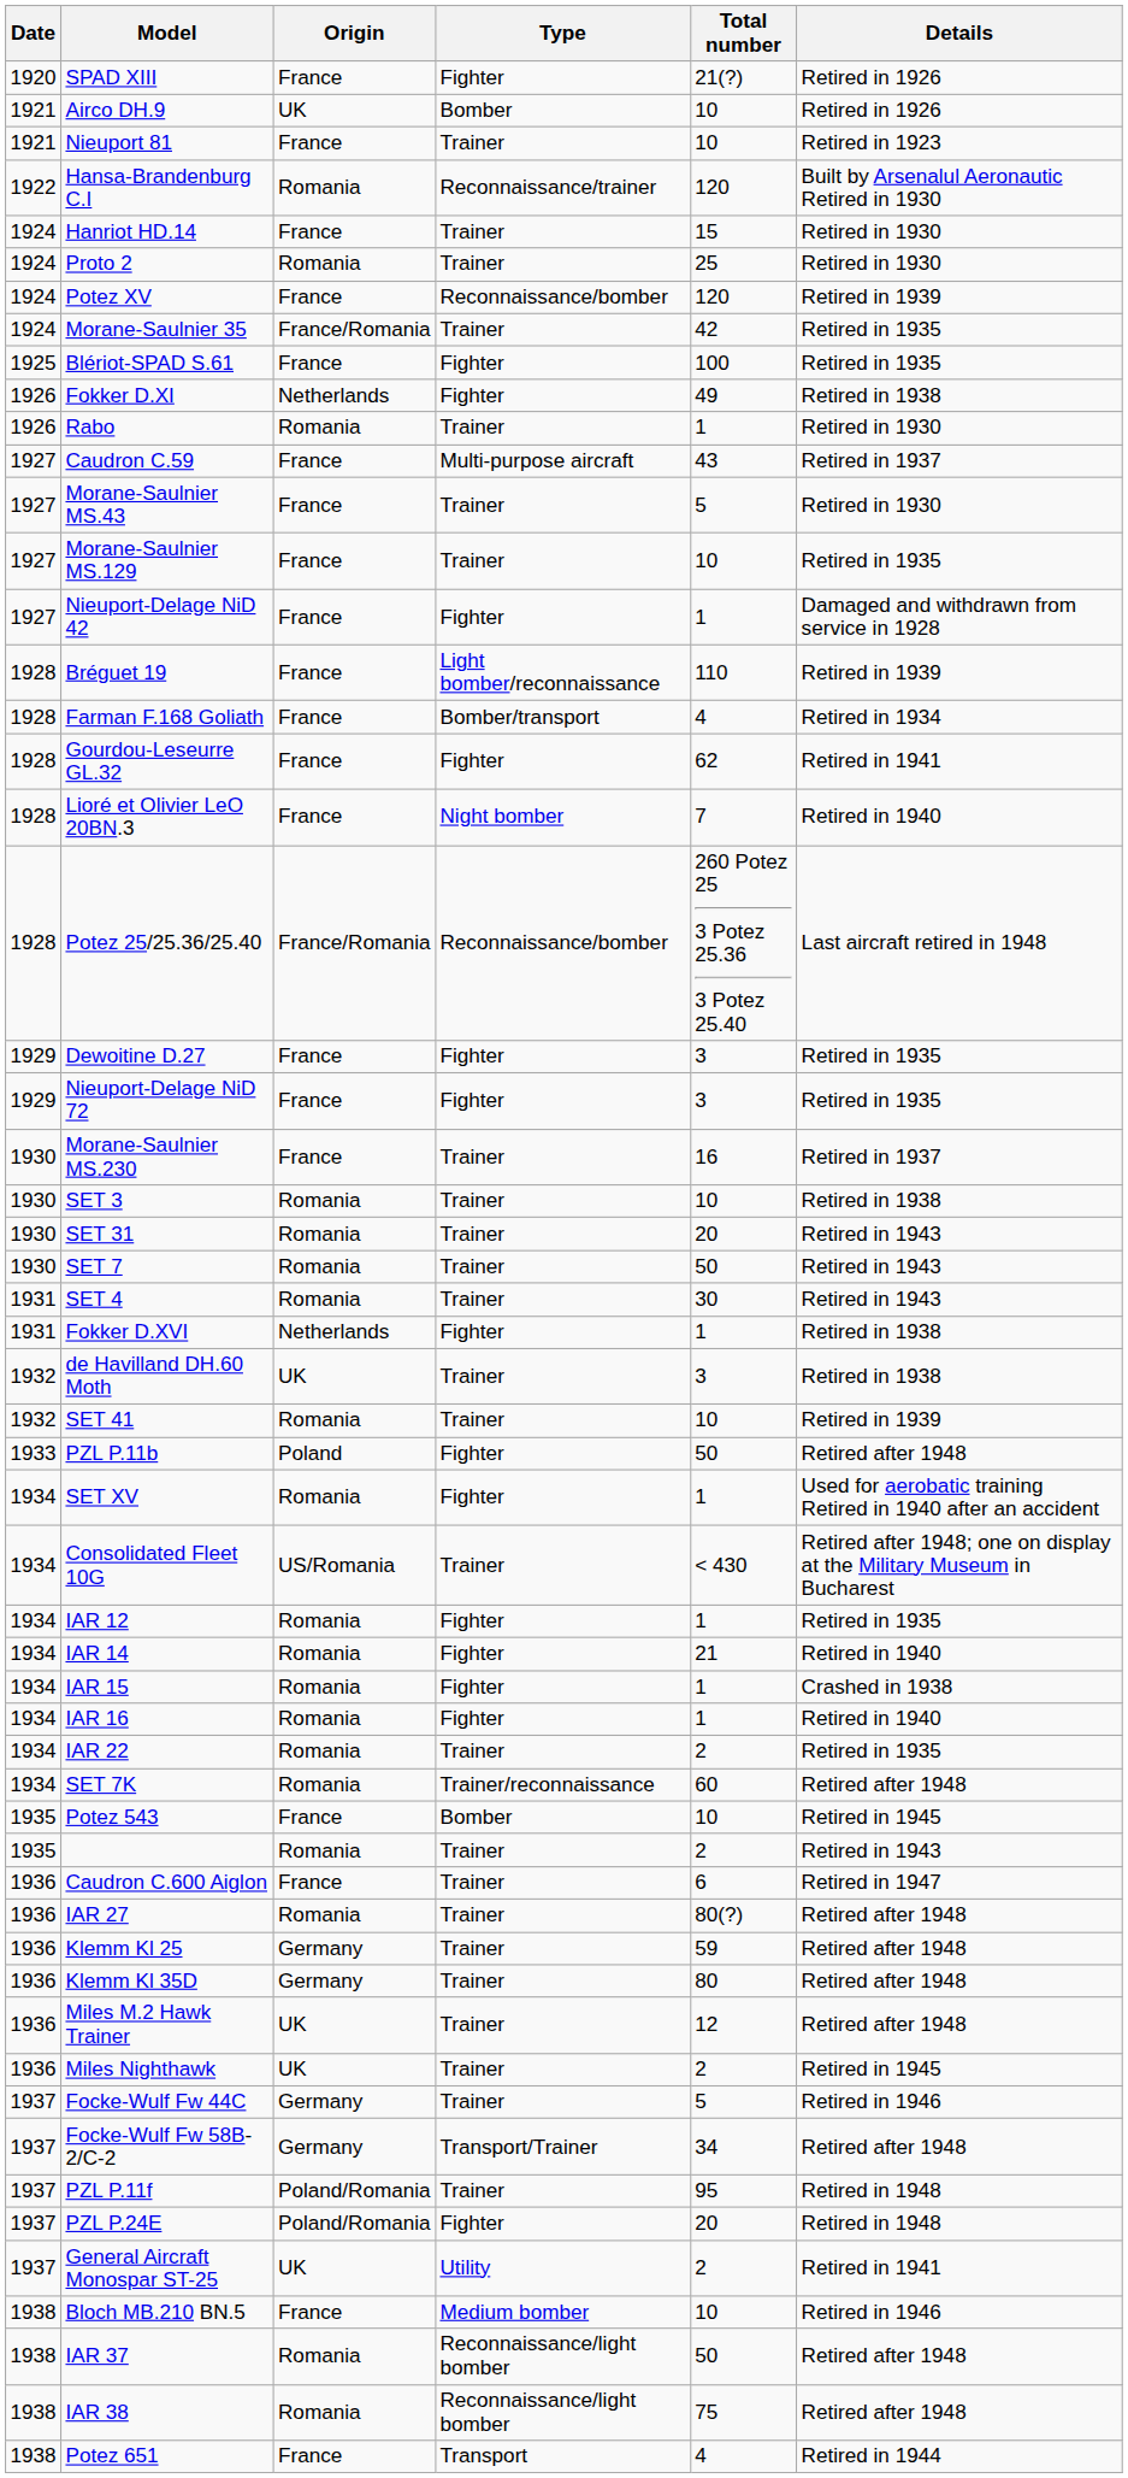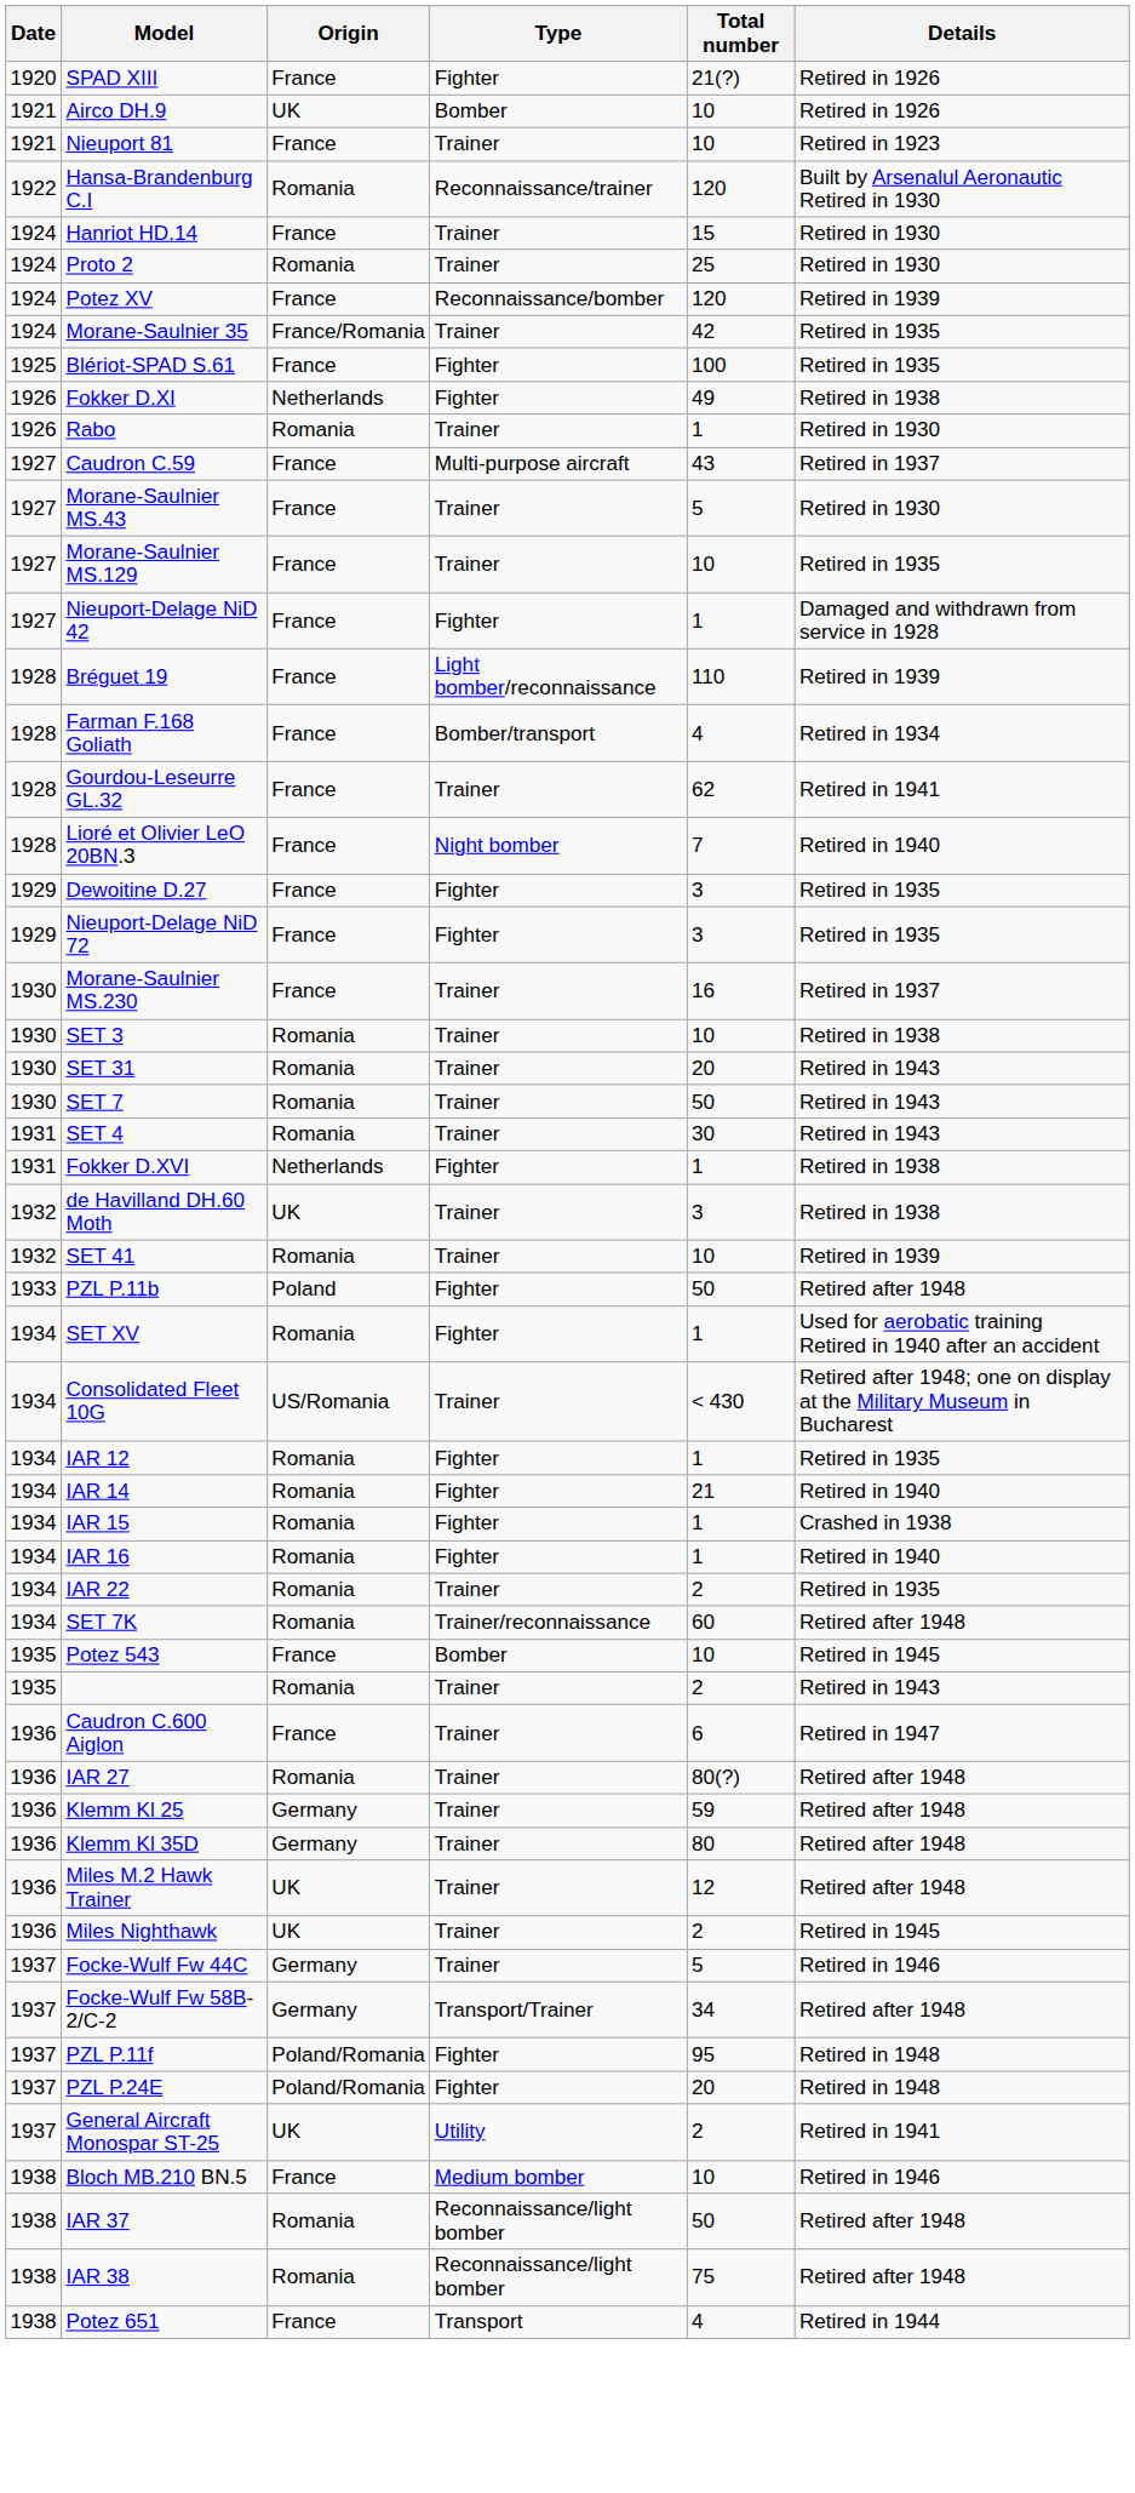 <table class="wikitable sortable">
 <tr>
 <th>Date</th>
 <th>Model</th>
 <th>Origin</th>
 <th>Type</th>
 <th>Total number</th>
 <th>Details</th>
 </tr>
 <tr>
 <td>1920</td>
 <td><a href='#'>SPAD XIII</a></td>
 <td>France</td>
 <td>Fighter</td>
 <td>21(?)</td>
 <td>Retired in 1926</td>
 </tr>
 <tr>
 <td>1921</td>
 <td><a href='#'>Airco DH.9</a></td>
 <td>UK</td>
 <td>Bomber</td>
 <td>10</td>
 <td>Retired in 1926</td>
 </tr>
 <tr>
 <td>1921</td>
 <td><a href='#'>Nieuport 81</a></td>
 <td>France</td>
 <td>Trainer</td>
 <td>10</td>
 <td>Retired in 1923</td>
 </tr>
 <tr>
 <td>1922</td>
 <td><a href='#'>Hansa-Brandenburg C.I</a></td>
 <td>Romania</td>
 <td>Reconnaissance/trainer</td>
 <td>120</td>
 <td>Built by <a href='#'>Arsenalul Aeronautic</a><br>Retired in 1930</td>
 </tr>
 <tr>
 <td>1924</td>
 <td><a href='#'>Hanriot HD.14</a></td>
 <td>France</td>
 <td>Trainer</td>
 <td>15</td>
 <td>Retired in 1930</td>
 </tr>
 <tr>
 <td>1924</td>
 <td><a href='#'>Proto 2</a></td>
 <td>Romania</td>
 <td>Trainer</td>
 <td>25</td>
 <td>Retired in 1930</td>
 </tr>
 <tr>
 <td>1924</td>
 <td><a href='#'>Potez XV</a></td>
 <td>France</td>
 <td>Reconnaissance/bomber</td>
 <td>120</td>
 <td>Retired in 1939</td>
 </tr>
 <tr>
 <td>1924</td>
 <td><a href='#'>Morane-Saulnier 35</a></td>
 <td>France/Romania</td>
 <td>Trainer</td>
 <td>42</td>
 <td>Retired in 1935</td>
 </tr>
 <tr>
 <td>1925</td>
 <td><a href='#'>Blériot-SPAD S.61</a></td>
 <td>France</td>
 <td>Fighter</td>
 <td>100</td>
 <td>Retired in 1935</td>
 </tr>
 <tr>
 <td>1926</td>
 <td><a href='#'>Fokker D.XI</a></td>
 <td>Netherlands</td>
 <td>Fighter</td>
 <td>49</td>
 <td>Retired in 1938</td>
 </tr>
 <tr>
 <td>1926</td>
 <td><a href='#'>Rabo</a></td>
 <td>Romania</td>
 <td>Trainer</td>
 <td>1</td>
 <td>Retired in 1930</td>
 </tr>
 <tr>
 <td>1927</td>
 <td><a href='#'>Caudron C.59</a></td>
 <td>France</td>
 <td>Multi-purpose aircraft</td>
 <td>43</td>
 <td>Retired in 1937</td>
 </tr>
 <tr>
 <td>1927</td>
 <td><a href='#'>Morane-Saulnier MS.43</a></td>
 <td>France</td>
 <td>Trainer</td>
 <td>5</td>
 <td>Retired in 1930</td>
 </tr>
 <tr>
 <td>1927</td>
 <td><a href='#'>Morane-Saulnier MS.129</a></td>
 <td>France</td>
 <td>Trainer</td>
 <td>10</td>
 <td>Retired in 1935</td>
 </tr>
 <tr>
 <td>1927</td>
 <td><a href='#'>Nieuport-Delage NiD 42</a></td>
 <td>France</td>
 <td>Fighter</td>
 <td>1</td>
 <td>Damaged and withdrawn from service in 1928</td>
 </tr>
 <tr>
 <td>1928</td>
 <td><a href='#'>Bréguet 19</a></td>
 <td>France</td>
 <td><a href='#'>Light bomber</a>/reconnaissance</td>
 <td>110</td>
 <td>Retired in 1939</td>
 </tr>
 <tr>
 <td>1928</td>
 <td><a href='#'>Farman F.168 Goliath</a></td>
 <td>France</td>
 <td>Bomber/transport</td>
 <td>4</td>
 <td>Retired in 1934</td>
 </tr>
 <tr>
 <td>1928</td>
 <td><a href='#'>Gourdou-Leseurre GL.32</a></td>
 <td>France</td>
-<td>Fighter</td>
+<td>Trainer</td>
 <td>62</td>
 <td>Retired in 1941</td>
 </tr>
 <tr>
 <td>1928</td>
 <td><a href='#'>Lioré et Olivier LeO 20BN</a>.3</td>
 <td>France</td>
 <td><a href='#'>Night bomber</a></td>
 <td>7</td>
 <td>Retired in 1940</td>
-</tr>
-<tr>
-<td>1928</td>
-<td><a href='#'>Potez 25</a>/25.36/25.40</td>
-<td>France/Romania</td>
-<td>Reconnaissance/bomber</td>
-<td>260 Potez 25<hr>3 Potez 25.36<hr>3 Potez 25.40</td>
-<td>Last aircraft retired in 1948</td>
 </tr>
 <tr>
 <td>1929</td>
 <td><a href='#'>Dewoitine D.27</a></td>
 <td>France</td>
 <td>Fighter</td>
 <td>3</td>
 <td>Retired in 1935</td>
 </tr>
 <tr>
 <td>1929</td>
 <td><a href='#'>Nieuport-Delage NiD 72</a></td>
 <td>France</td>
 <td>Fighter</td>
 <td>3</td>
 <td>Retired in 1935</td>
 </tr>
 <tr>
 <td>1930</td>
 <td><a href='#'>Morane-Saulnier MS.230</a></td>
 <td>France</td>
 <td>Trainer</td>
 <td>16</td>
 <td>Retired in 1937</td>
 </tr>
 <tr>
 <td>1930</td>
 <td><a href='#'>SET 3</a></td>
 <td>Romania</td>
 <td>Trainer</td>
 <td>10</td>
 <td>Retired in 1938</td>
 </tr>
 <tr>
 <td>1930</td>
 <td><a href='#'>SET 31</a></td>
 <td>Romania</td>
 <td>Trainer</td>
 <td>20</td>
 <td>Retired in 1943</td>
 </tr>
 <tr>
 <td>1930</td>
 <td><a href='#'>SET 7</a></td>
 <td>Romania</td>
 <td>Trainer</td>
 <td>50</td>
 <td>Retired in 1943</td>
 </tr>
 <tr>
 <td>1931</td>
 <td><a href='#'>SET 4</a></td>
 <td>Romania</td>
 <td>Trainer</td>
 <td>30</td>
 <td>Retired in 1943</td>
 </tr>
 <tr>
 <td>1931</td>
 <td><a href='#'>Fokker D.XVI</a></td>
 <td>Netherlands</td>
 <td>Fighter</td>
 <td>1</td>
 <td>Retired in 1938</td>
 </tr>
 <tr>
 <td>1932</td>
 <td><a href='#'>de Havilland DH.60 Moth</a></td>
 <td>UK</td>
 <td>Trainer</td>
 <td>3</td>
 <td>Retired in 1938</td>
 </tr>
 <tr>
 <td>1932</td>
 <td><a href='#'>SET 41</a></td>
 <td>Romania</td>
 <td>Trainer</td>
 <td>10</td>
 <td>Retired in 1939</td>
 </tr>
 <tr>
 <td>1933</td>
 <td><a href='#'>PZL P.11b</a></td>
 <td>Poland</td>
 <td>Fighter</td>
 <td>50</td>
 <td>Retired after 1948</td>
 </tr>
 <tr>
 <td>1934</td>
 <td><a href='#'>SET XV</a></td>
 <td>Romania</td>
 <td>Fighter</td>
 <td>1</td>
 <td>Used for <a href='#'>aerobatic</a> training<br>Retired in 1940 after an accident</td>
 </tr>
 <tr>
 <td>1934</td>
 <td><a href='#'>Consolidated Fleet 10G</a></td>
 <td>US/Romania</td>
 <td>Trainer</td>
 <td>< 430</td>
 <td>Retired after 1948; one on display at the <a href='#'>Military Museum</a> in Bucharest</td>
 </tr>
 <tr>
 <td>1934</td>
 <td><a href='#'>IAR 12</a></td>
 <td>Romania</td>
 <td>Fighter</td>
 <td>1</td>
 <td>Retired in 1935</td>
 </tr>
 <tr>
 <td>1934</td>
 <td><a href='#'>IAR 14</a></td>
 <td>Romania</td>
 <td>Fighter</td>
 <td>21</td>
 <td>Retired in 1940</td>
 </tr>
 <tr>
 <td>1934</td>
 <td><a href='#'>IAR 15</a></td>
 <td>Romania</td>
 <td>Fighter</td>
 <td>1</td>
 <td>Crashed in 1938</td>
 </tr>
 <tr>
 <td>1934</td>
 <td><a href='#'>IAR 16</a></td>
 <td>Romania</td>
 <td>Fighter</td>
 <td>1</td>
 <td>Retired in 1940</td>
 </tr>
 <tr>
 <td>1934</td>
 <td><a href='#'>IAR 22</a></td>
 <td>Romania</td>
 <td>Trainer</td>
 <td>2</td>
 <td>Retired in 1935</td>
 </tr>
 <tr>
 <td>1934</td>
 <td><a href='#'>SET 7K</a></td>
 <td>Romania</td>
 <td>Trainer/reconnaissance</td>
 <td>60</td>
 <td>Retired after 1948</td>
 </tr>
 <tr>
 <td>1935</td>
 <td><a href='#'>Potez 543</a></td>
 <td>France</td>
 <td>Bomber</td>
 <td>10</td>
 <td>Retired in 1945</td>
 </tr>
 <tr>
 <td>1935</td>
 <td></td>
 <td>Romania</td>
 <td>Trainer</td>
 <td>2</td>
 <td>Retired in 1943</td>
 </tr>
 <tr>
 <td>1936</td>
 <td><a href='#'>Caudron C.600 Aiglon</a></td>
 <td>France</td>
 <td>Trainer</td>
 <td>6</td>
 <td>Retired in 1947</td>
 </tr>
 <tr>
 <td>1936</td>
 <td><a href='#'>IAR 27</a></td>
 <td>Romania</td>
 <td>Trainer</td>
 <td>80(?)</td>
 <td>Retired after 1948</td>
 </tr>
 <tr>
 <td>1936</td>
 <td><a href='#'>Klemm Kl 25</a></td>
 <td>Germany</td>
 <td>Trainer</td>
 <td>59</td>
 <td>Retired after 1948</td>
 </tr>
 <tr>
 <td>1936</td>
 <td><a href='#'>Klemm Kl 35D</a></td>
 <td>Germany</td>
 <td>Trainer</td>
 <td>80</td>
 <td>Retired after 1948</td>
 </tr>
 <tr>
 <td>1936</td>
 <td><a href='#'>Miles M.2 Hawk Trainer</a></td>
 <td>UK</td>
 <td>Trainer</td>
 <td>12</td>
 <td>Retired after 1948</td>
 </tr>
 <tr>
 <td>1936</td>
 <td><a href='#'>Miles Nighthawk</a></td>
 <td>UK</td>
 <td>Trainer</td>
 <td>2</td>
 <td>Retired in 1945</td>
 </tr>
 <tr>
 <td>1937</td>
 <td><a href='#'>Focke-Wulf Fw 44C</a></td>
 <td>Germany</td>
 <td>Trainer</td>
 <td>5</td>
 <td>Retired in 1946</td>
 </tr>
 <tr>
 <td>1937</td>
 <td><a href='#'>Focke-Wulf Fw 58B</a>-2/C-2</td>
 <td>Germany</td>
 <td>Transport/Trainer</td>
 <td>34</td>
 <td>Retired after 1948</td>
 </tr>
 <tr>
 <td>1937</td>
 <td><a href='#'>PZL P.11f</a></td>
 <td>Poland/Romania</td>
-<td>Trainer</td>
+<td>Fighter</td>
 <td>95</td>
 <td>Retired in 1948</td>
 </tr>
 <tr>
 <td>1937</td>
 <td><a href='#'>PZL P.24E</a></td>
 <td>Poland/Romania</td>
 <td>Fighter</td>
 <td>20</td>
 <td>Retired in 1948</td>
 </tr>
 <tr>
 <td>1937</td>
 <td><a href='#'>General Aircraft Monospar ST-25</a></td>
 <td>UK</td>
 <td><a href='#'>Utility</a></td>
 <td>2</td>
 <td>Retired in 1941</td>
 </tr>
 <tr>
 <td>1938</td>
 <td><a href='#'>Bloch MB.210</a> BN.5</td>
 <td>France</td>
 <td><a href='#'>Medium bomber</a></td>
 <td>10</td>
 <td>Retired in 1946</td>
 </tr>
 <tr>
 <td>1938</td>
 <td><a href='#'>IAR 37</a></td>
 <td>Romania</td>
 <td>Reconnaissance/light bomber</td>
 <td>50</td>
 <td>Retired after 1948</td>
 </tr>
 <tr>
 <td>1938</td>
 <td><a href='#'>IAR 38</a></td>
 <td>Romania</td>
 <td>Reconnaissance/light bomber</td>
 <td>75</td>
 <td>Retired after 1948</td>
 </tr>
 <tr>
 <td>1938</td>
 <td><a href='#'>Potez 651</a></td>
 <td>France</td>
 <td>Transport</td>
 <td>4</td>
 <td>Retired in 1944</td>
 </tr>
 </table>
